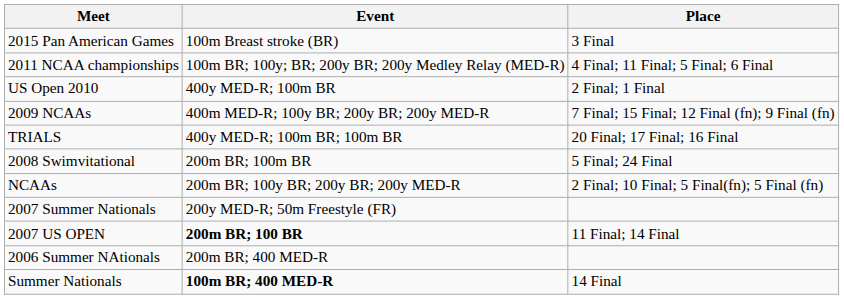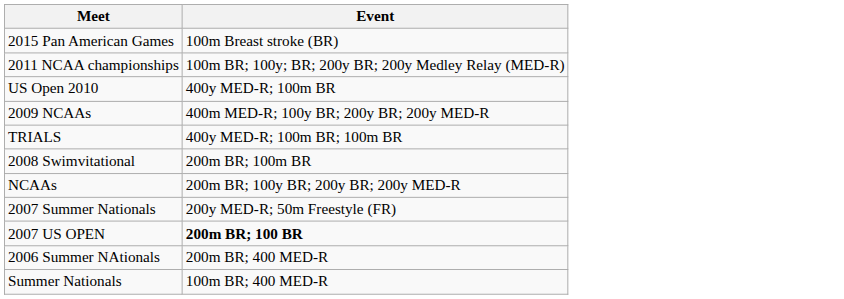 <table class="wikitable sortable">
 <tr>
 <th>Meet</th>
 <th>Event</th>
-<th>Place</th>
 </tr>
 <tr>
 <td>2015 Pan American Games</td>
 <td>100m Breast stroke (BR)</td>
-<td>3 Final</td>
 </tr>
 <tr>
 <td>2011 NCAA championships</td>
 <td>100m BR; 100y; BR; 200y BR; 200y Medley Relay (MED-R)</td>
-<td>4 Final; 11 Final; 5 Final; 6 Final</td>
 </tr>
 <tr>
 <td>US Open 2010</td>
 <td>400y MED-R; 100m BR</td>
-<td>2 Final; 1 Final</td>
 </tr>
 <tr>
 <td>2009 NCAAs</td>
 <td>400m MED-R; 100y BR; 200y BR; 200y MED-R</td>
-<td>7 Final; 15 Final; 12 Final (fn); 9 Final (fn)</td>
 </tr>
 <tr>
 <td>TRIALS</td>
 <td>400y MED-R; 100m BR; 100m BR</td>
-<td>20 Final; 17 Final; 16 Final</td>
 </tr>
 <tr>
 <td>2008 Swimvitational</td>
 <td>200m BR; 100m BR</td>
-<td>5 Final; 24 Final</td>
 </tr>
 <tr>
 <td>NCAAs</td>
 <td>200m BR; 100y BR; 200y BR; 200y MED-R</td>
-<td>2 Final; 10 Final; 5 Final(fn); 5 Final (fn)</td>
 </tr>
 <tr>
 <td>2007 Summer Nationals</td>
 <td>200y MED-R; 50m Freestyle (FR)</td>
-<td></td>
 </tr>
 <tr>
 <td>2007 US OPEN</td>
 <td><strong>200m BR; 100 BR</strong></td>
-<td>11 Final; 14 Final</td>
 </tr>
 <tr>
 <td>2006 Summer NAtionals</td>
 <td>200m BR; 400 MED-R</td>
-<td></td>
 </tr>
 <tr>
 <td>Summer Nationals</td>
-<td><strong>100m BR; 400 MED-R</strong></td>
-<td>14 Final</td>
+<td>100m BR; 400 MED-R</td>
 </tr>
 </table>
